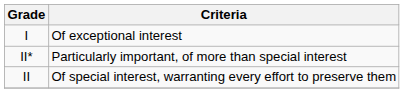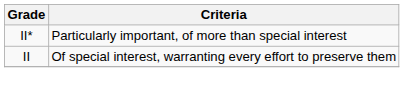 <table class="wikitable" border="1">
 <tr>
 <th>Grade</th>
 <th>Criteria</th>
-</tr>
-<tr>
-<td align="center" >I</td>
-<td>Of exceptional interest</td>
 </tr>
 <tr>
 <td align="center" >II*</td>
 <td>Particularly important, of more than special interest</td>
 </tr>
 <tr>
 <td align="center" >II</td>
 <td>Of special interest, warranting every effort to preserve them</td>
 </tr>
 <tr>
 </tr>
 </table>
